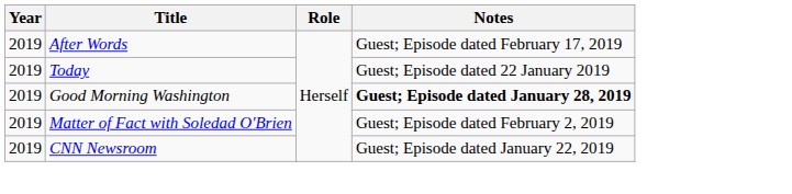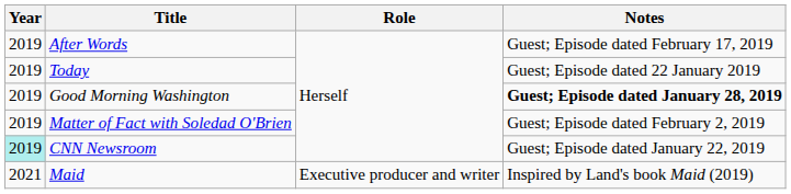 <table class="wikitable">
 <tr>
 <th scope="col">Year</th>
 <th scope="col">Title</th>
 <th scope="col">Role</th>
 <th scope="col">Notes</th>
 </tr>
 <tr>
 <td>2019</td>
 <td scope="row"><em><a href='#'>After Words</a></em></td>
 <td rowspan="5">Herself</td>
 <td>Guest; Episode dated February 17, 2019</td>
 </tr>
 <tr>
 <td>2019</td>
 <td scope="row"><em><a href='#'>Today</a></em></td>
 <td>Guest; Episode dated 22 January 2019</td>
 </tr>
 <tr>
 <td>2019</td>
 <td scope="row"><em>Good Morning Washington</em></td>
 <td><strong>Guest; Episode dated January 28, 2019</strong></td>
 </tr>
 <tr>
 <td>2019</td>
 <td scope="row"><em><a href='#'>Matter of Fact with Soledad O'Brien</a></em></td>
 <td>Guest; Episode dated February 2, 2019</td>
 </tr>
 <tr>
-<td>2019</td>
+<td style="background: paleturquoise;">2019</td>
 <td scope="row"><em><a href='#'>CNN Newsroom</a></em></td>
 <td>Guest; Episode dated January 22, 2019</td>
 </tr>
+<tr>
+<td>2021</td>
+<td scope="row"><em><a href='#'>Maid</a></em></td>
+<td>Executive producer and writer</td>
+<td>Inspired by Land's book <em>Maid</em> (2019)</td>
+</tr>
 </table>
